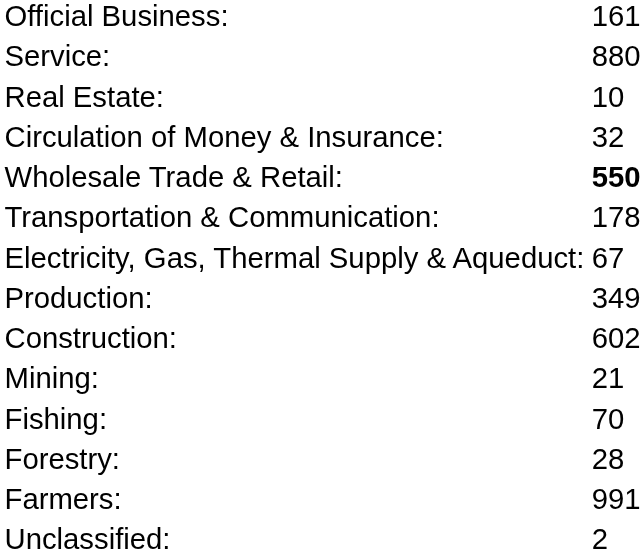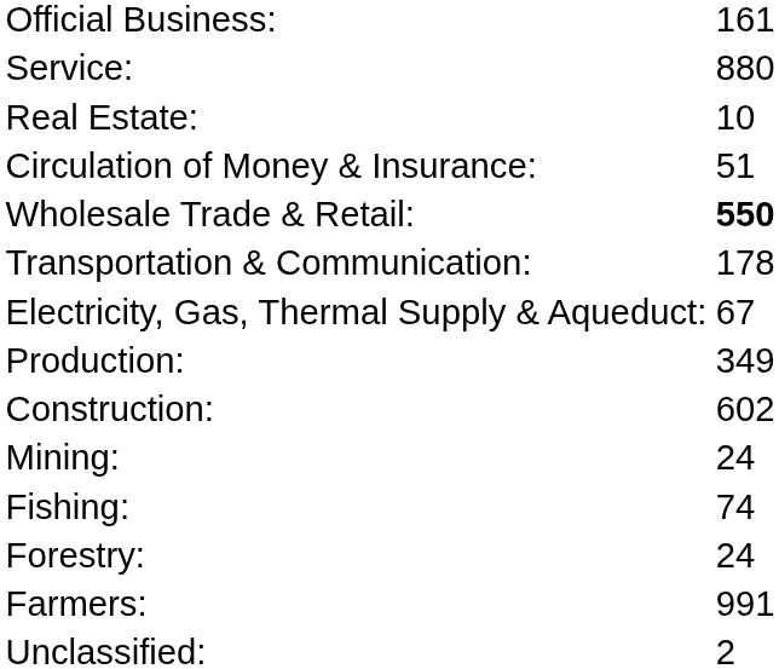 <table class="toccolours">
 <tr>
 <td>Official Business:</td>
 <td>161</td>
 </tr>
 <tr>
 <td>Service:</td>
 <td>880</td>
 </tr>
 <tr>
 <td>Real Estate:</td>
 <td>10</td>
 </tr>
 <tr>
 <td>Circulation of Money & Insurance:</td>
-<td>32</td>
+<td>51</td>
 </tr>
 <tr>
 <td>Wholesale Trade & Retail:</td>
 <td><strong>550</strong></td>
 </tr>
 <tr>
 <td>Transportation & Communication:</td>
 <td>178</td>
 </tr>
 <tr>
 <td>Electricity, Gas, Thermal Supply & Aqueduct:</td>
 <td>67</td>
 </tr>
 <tr>
 <td>Production:</td>
 <td>349</td>
 </tr>
 <tr>
 <td>Construction:</td>
 <td>602</td>
 </tr>
 <tr>
 <td>Mining:</td>
-<td>21</td>
+<td>24</td>
 </tr>
 <tr>
 <td>Fishing:</td>
-<td>70</td>
+<td>74</td>
 </tr>
 <tr>
 <td>Forestry:</td>
-<td>28</td>
+<td>24</td>
 </tr>
 <tr>
 <td>Farmers:</td>
 <td>991</td>
 </tr>
 <tr>
 <td>Unclassified:</td>
 <td>2</td>
 </tr>
 </table>
